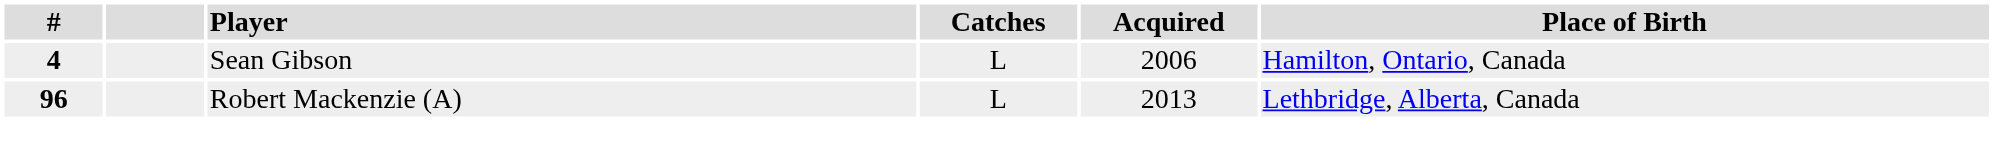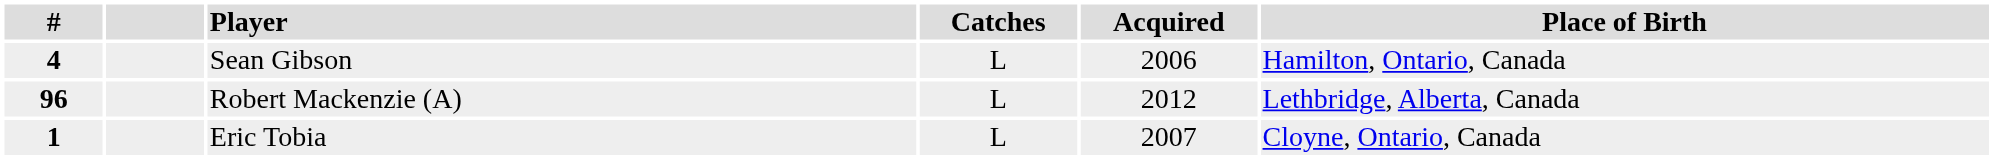 <table width=90%>
 <tr>
 <th colspan=6></th>
 </tr>
 <tr bgcolor="#dddddd">
 <th width=5%>#</th>
 <th width=5%></th>
 <td align=left!!width=15%><strong>Player</strong></td>
 <th width=8%>Catches</th>
 <th width=9%>Acquired</th>
 <th width=37%>Place of Birth</th>
 </tr>
 <tr bgcolor="#eeeeee">
 <td align=center><strong>4</strong></td>
 <td align=center></td>
 <td>Sean Gibson</td>
 <td align=center>L</td>
 <td align=center>2006</td>
 <td><a href='#'>Hamilton</a>, <a href='#'>Ontario</a>, Canada</td>
 </tr>
 <tr bgcolor="#eeeeee">
 <td align=center><strong>96</strong></td>
 <td align=center></td>
 <td>Robert Mackenzie (A)</td>
 <td align=center>L</td>
-<td align=center>2013</td>
+<td align=center>2012</td>
 <td><a href='#'>Lethbridge</a>, <a href='#'>Alberta</a>, Canada</td>
 </tr>
+<tr bgcolor="#eeeeee">
+<td align=center><strong>1</strong></td>
+<td align=center></td>
+<td>Eric Tobia</td>
+<td align=center>L</td>
+<td align=center>2007</td>
+<td><a href='#'>Cloyne</a>, <a href='#'>Ontario</a>, Canada</td>
+</tr>
 </table>
